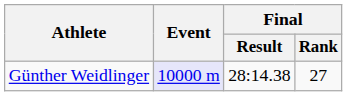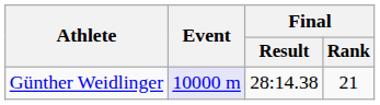 <table class=wikitable style="font-size:90%">
 <tr>
 <th rowspan="2">Athlete</th>
 <th rowspan="2">Event</th>
 <th colspan="2">Final</th>
 </tr>
 <tr style="font-size:95%">
 <th>Result</th>
 <th>Rank</th>
 </tr>
 <tr align=center>
 <td align=left><a href='#'>Günther Weidlinger</a></td>
 <td align=left style="background: lavender;"><a href='#'>10000 m</a></td>
 <td>28:14.38</td>
-<td>27</td>
+<td>21</td>
 </tr>
 </table>
